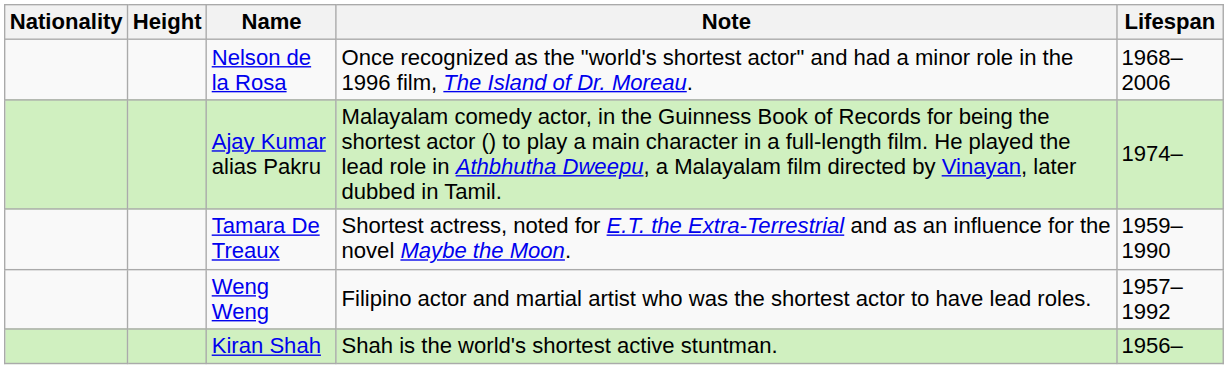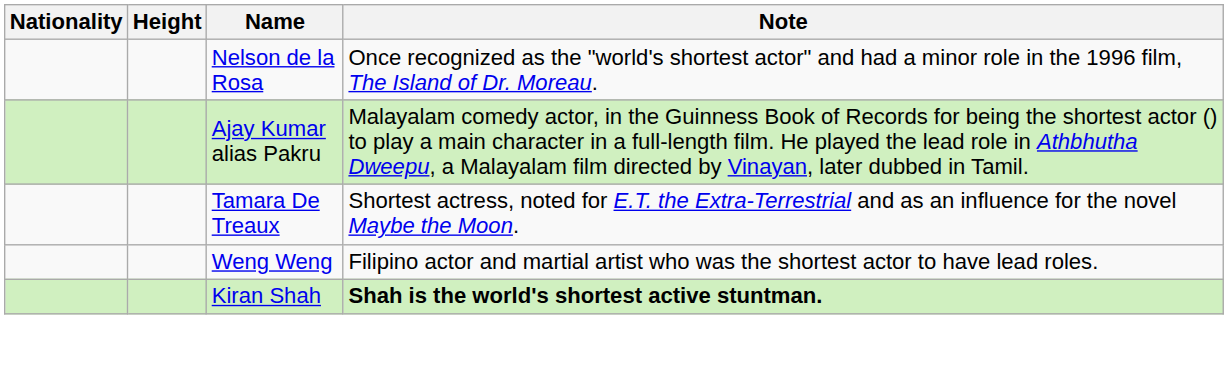 <table class="wikitable sortable" style="width:100%">
 <tr>
 <th>Nationality</th>
 <th>Height</th>
 <th>Name</th>
 <th>Note</th>
-<th>Lifespan</th>
 </tr>
 <tr>
 <td></td>
 <td></td>
 <td><a href='#'>Nelson de la Rosa</a></td>
 <td>Once recognized as the "world's shortest actor" and had a minor role in the 1996 film, <em><a href='#'>The Island of Dr. Moreau</a></em>.</td>
-<td>1968–2006</td>
 </tr>
 <tr style="background:#d0f0c0;">
 <td></td>
 <td></td>
 <td><a href='#'>Ajay Kumar</a> alias Pakru</td>
 <td>Malayalam comedy actor, in the Guinness Book of Records for being the shortest actor () to play a main character in a full-length film. He played the lead role in <em><a href='#'>Athbhutha Dweepu</a></em>, a Malayalam film directed by <a href='#'>Vinayan</a>, later dubbed in Tamil.</td>
-<td>1974–</td>
 </tr>
 <tr>
 <td></td>
 <td></td>
 <td><a href='#'>Tamara De Treaux</a></td>
 <td>Shortest actress, noted for <em><a href='#'>E.T. the Extra-Terrestrial</a></em> and as an influence for the novel <em><a href='#'>Maybe the Moon</a></em>.</td>
-<td>1959–1990</td>
 </tr>
 <tr>
 <td></td>
 <td></td>
 <td><a href='#'>Weng Weng</a></td>
 <td>Filipino actor and martial artist who was the shortest actor to have lead roles.</td>
-<td>1957–1992</td>
 </tr>
 <tr style="background:#d0f0c0;">
 <td></td>
 <td></td>
 <td><a href='#'>Kiran Shah</a></td>
-<td>Shah is the world's shortest active stuntman.</td>
-<td>1956–</td>
+<td><strong>Shah is the world's shortest active stuntman.</strong></td>
 </tr>
 </table>
